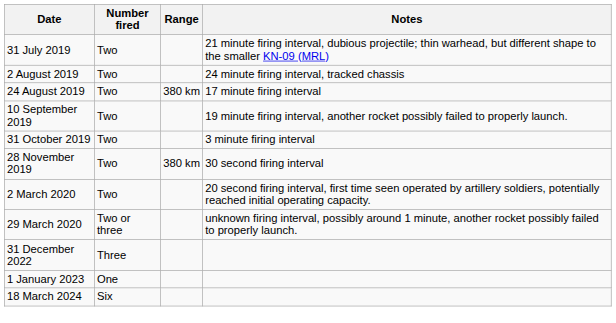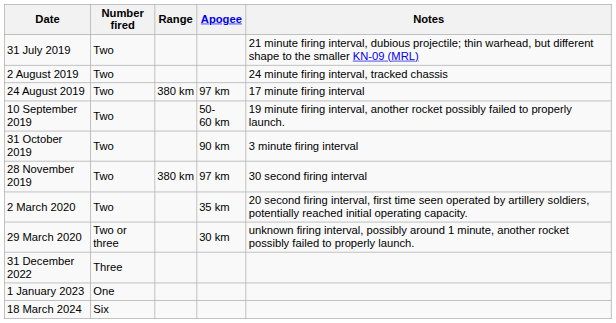 <table class="wikitable">
 <tr>
 <th>Date</th>
 <th>Number fired</th>
 <th>Range</th>
+<th><a href='#'>Apogee</a></th>
 <th>Notes</th>
 </tr>
 <tr>
 <td>31 July 2019</td>
 <td>Two</td>
+<td></td>
 <td></td>
 <td>21 minute firing interval, dubious projectile; thin warhead, but different shape to the smaller <a href='#'>KN-09 (MRL)</a></td>
 </tr>
 <tr>
 <td>2 August 2019</td>
 <td>Two</td>
 <td></td>
+<td></td>
 <td>24 minute firing interval, tracked chassis</td>
 </tr>
 <tr>
 <td>24 August 2019</td>
 <td>Two</td>
 <td>380 km</td>
+<td>97 km</td>
 <td>17 minute firing interval</td>
 </tr>
 <tr>
 <td>10 September 2019</td>
 <td>Two</td>
 <td></td>
+<td>50-60 km</td>
 <td>19 minute firing interval, another rocket possibly failed to properly launch.</td>
 </tr>
 <tr>
 <td>31 October 2019</td>
 <td>Two</td>
 <td></td>
+<td>90 km</td>
 <td>3 minute firing interval</td>
 </tr>
 <tr>
 <td>28 November 2019</td>
 <td>Two</td>
 <td>380 km</td>
+<td>97 km</td>
 <td>30 second firing interval</td>
 </tr>
 <tr>
 <td>2 March 2020</td>
 <td>Two</td>
 <td></td>
+<td>35 km</td>
 <td>20 second firing interval, first time seen operated by artillery soldiers, potentially reached initial operating capacity.</td>
 </tr>
 <tr>
 <td>29 March 2020</td>
 <td>Two or three</td>
 <td></td>
+<td>30 km</td>
 <td>unknown firing interval, possibly around 1 minute, another rocket possibly failed to properly launch.</td>
 </tr>
 <tr>
 <td>31 December 2022</td>
 <td>Three</td>
+<td></td>
 <td></td>
 <td></td>
 </tr>
 <tr>
 <td>1 January 2023</td>
 <td>One</td>
 <td></td>
 <td></td>
+<td></td>
 </tr>
 <tr>
 <td>18 March 2024</td>
 <td>Six</td>
 <td></td>
 <td></td>
+<td></td>
 </tr>
 </table>
